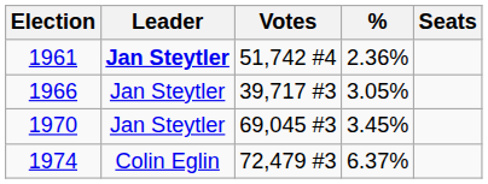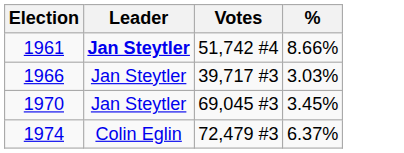 <table class=wikitable style=text-align:center>
 <tr>
 <th>Election</th>
 <th>Leader</th>
 <th>Votes</th>
 <th>%</th>
-<th>Seats</th>
 </tr>
 <tr>
 <td><a href='#'>1961</a></td>
 <td><strong><a href='#'>Jan Steytler</a></strong></td>
 <td>51,742 #4</td>
-<td>2.36%</td>
-<td></td>
+<td>8.66%</td>
 </tr>
 <tr>
 <td><a href='#'>1966</a></td>
 <td><a href='#'>Jan Steytler</a></td>
 <td>39,717 #3</td>
-<td>3.05%</td>
-<td></td>
+<td>3.03%</td>
 </tr>
 <tr>
 <td><a href='#'>1970</a></td>
 <td><a href='#'>Jan Steytler</a></td>
 <td>69,045 #3</td>
 <td>3.45%</td>
-<td></td>
 </tr>
 <tr>
 <td><a href='#'>1974</a></td>
 <td><a href='#'>Colin Eglin</a></td>
 <td>72,479 #3</td>
 <td>6.37%</td>
-<td></td>
 </tr>
 </table>
